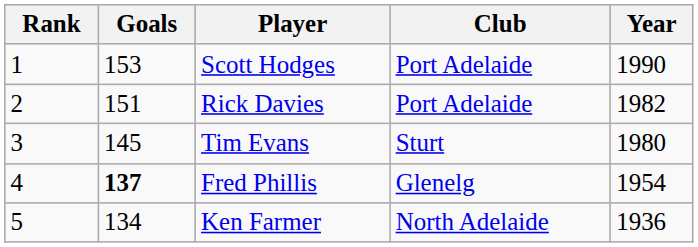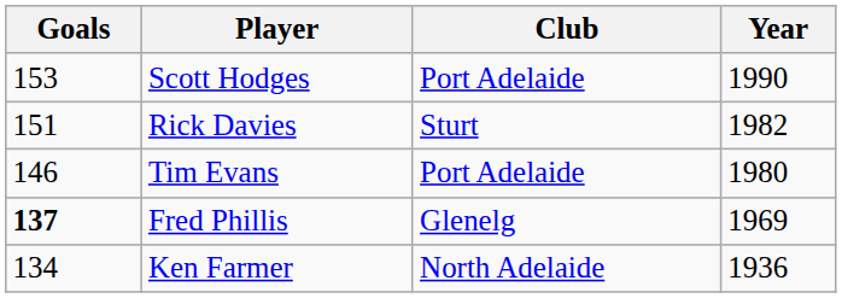 <table class="wikitable" style="width:50%;">
 <tr>
-<th>Rank</th>
 <th>Goals</th>
 <th>Player</th>
 <th>Club</th>
 <th>Year</th>
 </tr>
 <tr>
-<td>1</td>
 <td>153</td>
 <td><a href='#'>Scott Hodges</a></td>
 <td><a href='#'>Port Adelaide</a></td>
 <td>1990</td>
 </tr>
 <tr>
-<td>2</td>
 <td>151</td>
 <td><a href='#'>Rick Davies</a></td>
-<td><a href='#'>Port Adelaide</a></td>
+<td><a href='#'>Sturt</a></td>
 <td>1982</td>
 </tr>
 <tr>
-<td>3</td>
-<td>145</td>
+<td>146</td>
 <td><a href='#'>Tim Evans</a></td>
-<td><a href='#'>Sturt</a></td>
+<td><a href='#'>Port Adelaide</a></td>
 <td>1980</td>
 </tr>
 <tr>
-<td>4</td>
 <td><strong>137</strong></td>
 <td><a href='#'>Fred Phillis</a></td>
 <td><a href='#'>Glenelg</a></td>
-<td>1954</td>
+<td>1969</td>
 </tr>
 <tr>
-<td>5</td>
 <td>134</td>
 <td><a href='#'>Ken Farmer</a></td>
 <td><a href='#'>North Adelaide</a></td>
 <td>1936</td>
 </tr>
 </table>
